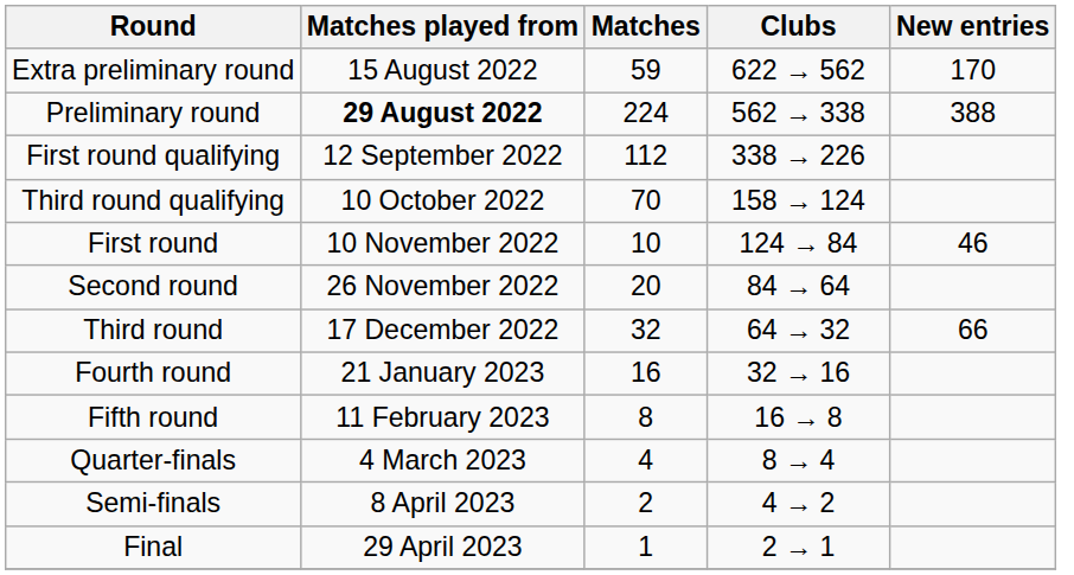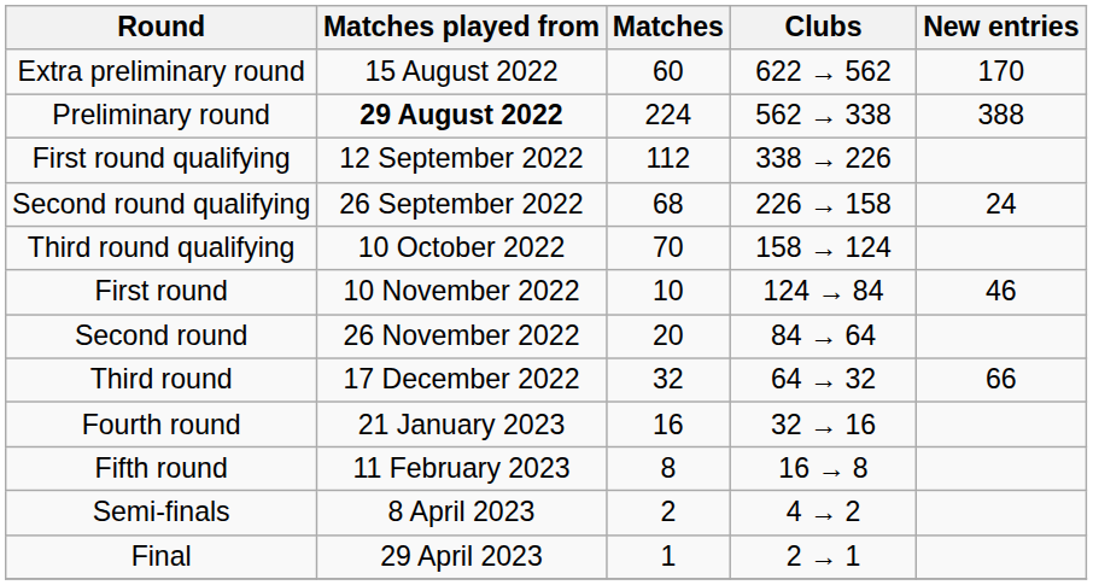 <table class="wikitable">
 <tr>
 <th>Round</th>
 <th>Matches played from</th>
 <th>Matches</th>
 <th style="width:100px;">Clubs</th>
 <th>New entries</th>
 </tr>
 <tr align=center>
 <td>Extra preliminary round</td>
 <td>15 August 2022</td>
-<td>59</td>
+<td>60</td>
 <td>622 → 562</td>
 <td>170</td>
 </tr>
 <tr align=center>
 <td>Preliminary round</td>
 <td><strong>29 August 2022</strong></td>
 <td>224</td>
 <td>562 → 338</td>
 <td>388</td>
 </tr>
 <tr align=center>
 <td>First round qualifying</td>
 <td>12 September 2022</td>
 <td>112</td>
 <td>338 → 226</td>
 <td></td>
+</tr>
+<tr align=center>
+<td>Second round qualifying</td>
+<td>26 September 2022</td>
+<td>68</td>
+<td>226 → 158</td>
+<td>24</td>
 </tr>
 <tr align=center>
 <td>Third round qualifying</td>
 <td>10 October 2022</td>
 <td>70</td>
 <td>158 → 124</td>
 <td></td>
 </tr>
 <tr align=center>
 <td>First round</td>
 <td>10 November 2022</td>
 <td>10</td>
 <td>124 → 84</td>
 <td>46</td>
 </tr>
 <tr align=center>
 <td>Second round</td>
 <td>26 November 2022</td>
 <td>20</td>
 <td>84 → 64</td>
 <td></td>
 </tr>
 <tr align=center>
 <td>Third round</td>
 <td>17 December 2022</td>
 <td>32</td>
 <td>64 → 32</td>
 <td>66</td>
 </tr>
 <tr align=center>
 <td>Fourth round</td>
 <td>21 January 2023</td>
 <td>16</td>
 <td>32 → 16</td>
 <td></td>
 </tr>
 <tr align=center>
 <td>Fifth round</td>
 <td>11 February 2023</td>
 <td>8</td>
 <td>16 → 8</td>
 <td></td>
 </tr>
 <tr align=center>
-<td>Quarter-finals</td>
-<td>4 March 2023</td>
-<td>4</td>
-<td>8 → 4</td>
-<td></td>
-</tr>
-<tr align=center>
 <td>Semi-finals</td>
 <td>8 April 2023</td>
 <td>2</td>
 <td>4 → 2</td>
 <td></td>
 </tr>
 <tr align=center>
 <td>Final</td>
 <td>29 April 2023</td>
 <td>1</td>
 <td>2 → 1</td>
 <td></td>
 </tr>
 <tr align=center>
 </tr>
 </table>
